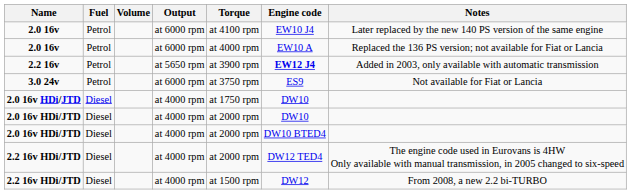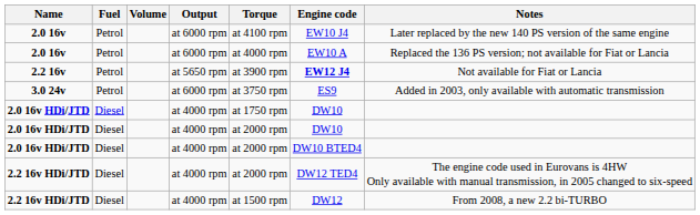 <table class="wikitable" style="text-align:center; font-size:88%;">
 <tr style="text-align:center; background:#dcdcdc; vertical-align:middle;">
 <th>Name</th>
 <th>Fuel</th>
 <th>Volume</th>
 <th>Output</th>
 <th>Torque</th>
 <th>Engine code</th>
 <th>Notes</th>
 </tr>
 <tr>
 <td><strong>2.0 16v</strong></td>
 <td>Petrol</td>
 <td></td>
 <td> at 6000 rpm</td>
 <td> at 4100 rpm</td>
 <td><a href='#'>EW10 J4</a></td>
 <td>Later replaced by the new 140 PS version of the same engine</td>
 </tr>
 <tr>
 <td><strong>2.0 16v</strong></td>
 <td>Petrol</td>
 <td></td>
 <td> at 6000 rpm</td>
 <td> at 4000 rpm</td>
 <td><a href='#'>EW10 A</a></td>
 <td>Replaced the 136 PS version; not available for Fiat or Lancia</td>
 </tr>
 <tr>
 <td><strong>2.2 16v</strong></td>
 <td>Petrol</td>
 <td></td>
 <td> at 5650 rpm</td>
 <td> at 3900 rpm</td>
 <td><strong><a href='#'>EW12 J4</a></strong></td>
-<td>Added in 2003, only available with automatic transmission</td>
+<td>Not available for Fiat or Lancia</td>
 </tr>
 <tr>
 <td><strong>3.0 24v</strong></td>
 <td>Petrol</td>
 <td></td>
 <td> at 6000 rpm</td>
 <td> at 3750 rpm</td>
 <td><a href='#'>ES9</a></td>
-<td>Not available for Fiat or Lancia</td>
+<td>Added in 2003, only available with automatic transmission</td>
 </tr>
 <tr>
 <td><strong>2.0 16v <a href='#'>HDi</a>/<a href='#'>JTD</a></strong></td>
 <td><a href='#'>Diesel</a></td>
 <td></td>
 <td> at 4000 rpm</td>
 <td> at 1750 rpm</td>
 <td><a href='#'>DW10</a></td>
 <td></td>
 </tr>
 <tr>
 <td><strong>2.0 16v HDi/JTD</strong></td>
 <td>Diesel</td>
 <td></td>
 <td> at 4000 rpm</td>
 <td> at 2000 rpm</td>
 <td><a href='#'>DW10</a></td>
 <td></td>
 </tr>
 <tr>
 <td><strong>2.0 16v HDi/JTD</strong></td>
 <td>Diesel</td>
 <td></td>
 <td> at 4000 rpm</td>
 <td> at 2000 rpm</td>
 <td><a href='#'>DW10 BTED4</a></td>
 <td></td>
 </tr>
 <tr>
 <td><strong>2.2 16v HDi/JTD</strong></td>
 <td>Diesel</td>
 <td></td>
 <td> at 4000 rpm</td>
 <td> at 2000 rpm</td>
 <td><a href='#'>DW12 TED4</a></td>
 <td>The engine code used in Eurovans is 4HW<br>Only available with manual transmission, in 2005 changed to six-speed</td>
 </tr>
 <tr>
 <td><strong>2.2 16v HDi/JTD</strong></td>
 <td>Diesel</td>
 <td></td>
 <td> at 4000 rpm</td>
 <td> at 1500 rpm</td>
 <td><a href='#'>DW12</a></td>
 <td>From 2008, a new 2.2 bi-TURBO</td>
 </tr>
 </table>
